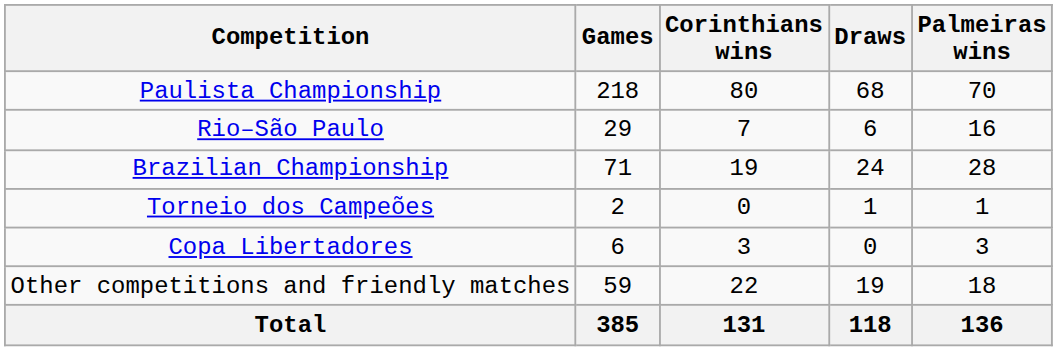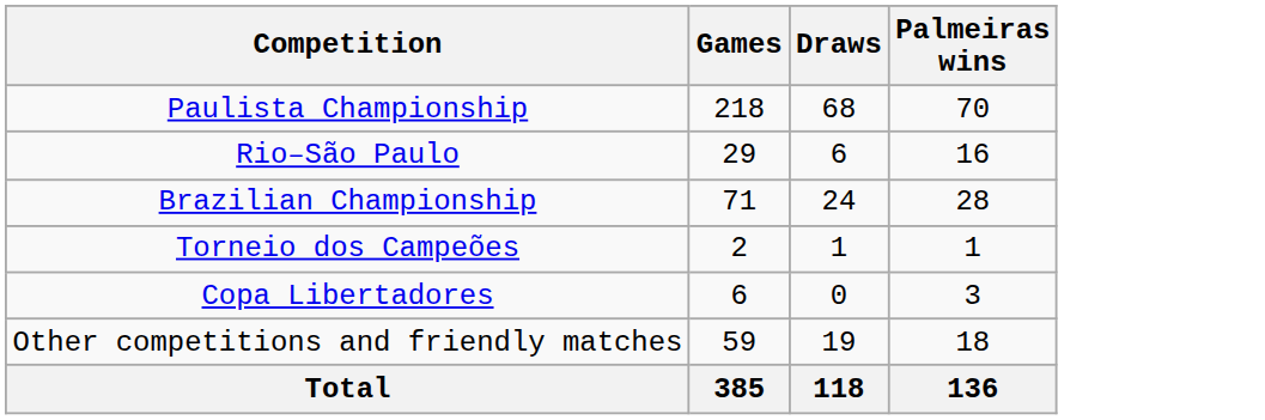 <table class="wikitable" style="text-align: center;">
 <tr>
 <th>Competition</th>
 <th>Games</th>
-<th>Corinthians<br>wins</th>
 <th>Draws</th>
 <th>Palmeiras<br>wins</th>
 </tr>
 <tr>
 <td><a href='#'>Paulista Championship</a> </td>
 <td>218</td>
-<td>80</td>
 <td>68</td>
 <td>70</td>
 </tr>
 <tr>
 <td><a href='#'>Rio–São Paulo</a></td>
 <td>29</td>
-<td>7</td>
 <td>6</td>
 <td>16</td>
 </tr>
 <tr>
 <td><a href='#'>Brazilian Championship</a></td>
 <td>71</td>
-<td>19</td>
 <td>24</td>
 <td>28</td>
 </tr>
 <tr>
 <td><a href='#'>Torneio dos Campeões</a></td>
 <td>2</td>
-<td>0</td>
 <td>1</td>
 <td>1</td>
 </tr>
 <tr>
 <td><a href='#'>Copa Libertadores</a></td>
 <td>6</td>
-<td>3</td>
 <td>0</td>
 <td>3</td>
 </tr>
 <tr>
 <td>Other competitions and friendly matches</td>
 <td>59</td>
-<td>22</td>
 <td>19</td>
 <td>18</td>
 </tr>
 <tr>
 <th>Total</th>
 <th>385</th>
-<th>131</th>
 <th>118</th>
 <th>136</th>
 </tr>
 </table>
